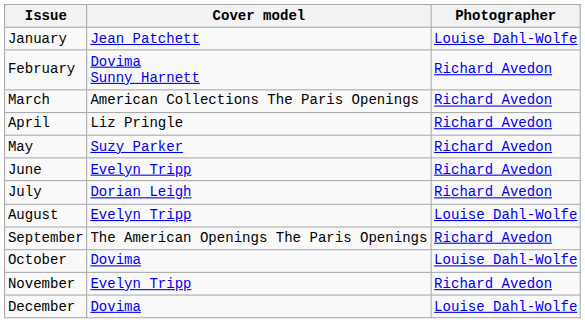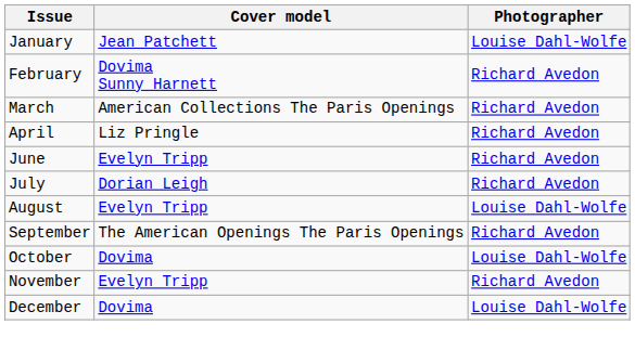 <table class="sortable wikitable">
 <tr>
 <th>Issue</th>
 <th>Cover model</th>
 <th>Photographer</th>
 </tr>
 <tr>
 <td>January</td>
 <td><a href='#'>Jean Patchett</a></td>
 <td><a href='#'>Louise Dahl-Wolfe</a></td>
 </tr>
 <tr>
 <td>February</td>
 <td><a href='#'>Dovima</a><br><a href='#'>Sunny Harnett</a></td>
 <td><a href='#'>Richard Avedon</a></td>
 </tr>
 <tr>
 <td>March</td>
 <td>American Collections The Paris Openings</td>
 <td><a href='#'>Richard Avedon</a></td>
 </tr>
 <tr>
 <td>April</td>
 <td>Liz Pringle</td>
-<td><a href='#'>Richard Avedon</a></td>
-</tr>
-<tr>
-<td>May</td>
-<td><a href='#'>Suzy Parker</a></td>
 <td><a href='#'>Richard Avedon</a></td>
 </tr>
 <tr>
 <td>June</td>
 <td><a href='#'>Evelyn Tripp</a></td>
 <td><a href='#'>Richard Avedon</a></td>
 </tr>
 <tr>
 <td>July</td>
 <td><a href='#'>Dorian Leigh</a></td>
 <td><a href='#'>Richard Avedon</a></td>
 </tr>
 <tr>
 <td>August</td>
 <td><a href='#'>Evelyn Tripp</a></td>
 <td><a href='#'>Louise Dahl-Wolfe</a></td>
 </tr>
 <tr>
 <td>September</td>
 <td>The American Openings The Paris Openings</td>
 <td><a href='#'>Richard Avedon</a></td>
 </tr>
 <tr>
 <td>October</td>
 <td><a href='#'>Dovima</a></td>
 <td><a href='#'>Louise Dahl-Wolfe</a></td>
 </tr>
 <tr>
 <td>November</td>
 <td><a href='#'>Evelyn Tripp</a></td>
 <td><a href='#'>Richard Avedon</a></td>
 </tr>
 <tr>
 <td>December</td>
 <td><a href='#'>Dovima</a></td>
 <td><a href='#'>Louise Dahl-Wolfe</a></td>
 </tr>
 </table>
